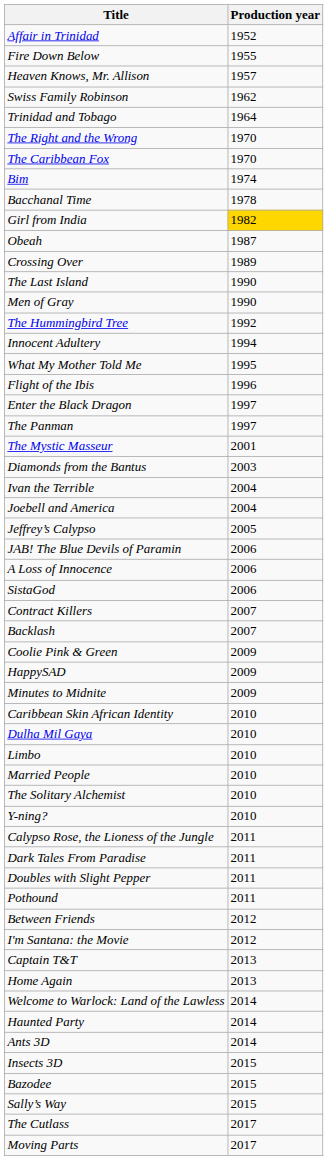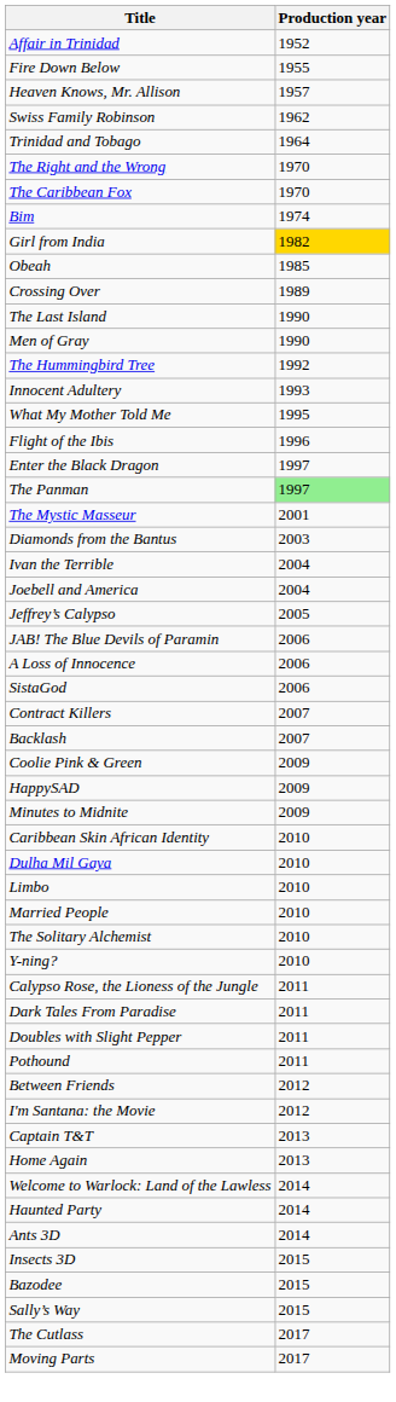 <table class="wikitable sortable">
 <tr>
 <th>Title</th>
 <th>Production year</th>
 </tr>
 <tr>
 <td><em><a href='#'>Affair in Trinidad</a></em></td>
 <td>1952</td>
 </tr>
 <tr>
 <td><em>Fire Down Below</em></td>
 <td>1955</td>
 </tr>
 <tr>
 <td><em>Heaven Knows, Mr. Allison</em></td>
 <td>1957</td>
 </tr>
 <tr>
 <td><em>Swiss Family Robinson</em></td>
 <td>1962</td>
 </tr>
 <tr>
 <td><em>Trinidad and Tobago</em></td>
 <td>1964</td>
 </tr>
 <tr>
 <td><em><a href='#'>The Right and the Wrong</a></em></td>
 <td>1970</td>
 </tr>
 <tr>
 <td><em><a href='#'>The Caribbean Fox</a></em></td>
 <td>1970</td>
 </tr>
 <tr>
 <td><em><a href='#'>Bim</a></em></td>
 <td>1974</td>
 </tr>
 <tr>
-<td><em>Bacchanal Time</em></td>
-<td>1978</td>
-</tr>
-<tr>
 <td><em>Girl from India</em></td>
 <td style="background: gold;">1982</td>
 </tr>
 <tr>
 <td><em>Obeah</em></td>
-<td>1987</td>
+<td>1985</td>
 </tr>
 <tr>
 <td><em>Crossing Over</em></td>
 <td>1989</td>
 </tr>
 <tr>
 <td><em>The Last Island</em></td>
 <td>1990</td>
 </tr>
 <tr>
 <td><em>Men of Gray</em></td>
 <td>1990</td>
 </tr>
 <tr>
 <td><em><a href='#'>The Hummingbird Tree</a></em></td>
 <td>1992</td>
 </tr>
 <tr>
 <td><em>Innocent Adultery</em></td>
-<td>1994</td>
+<td>1993</td>
 </tr>
 <tr>
 <td><em>What My Mother Told Me</em></td>
 <td>1995</td>
 </tr>
 <tr>
 <td><em>Flight of the Ibis</em></td>
 <td>1996</td>
 </tr>
 <tr>
 <td><em>Enter the Black Dragon</em></td>
 <td>1997</td>
 </tr>
 <tr>
 <td><em>The Panman</em></td>
-<td>1997</td>
+<td style="background: lightgreen;">1997</td>
 </tr>
 <tr>
 <td><em><a href='#'>The Mystic Masseur</a></em></td>
 <td>2001</td>
 </tr>
 <tr>
 <td><em>Diamonds from the Bantus</em></td>
 <td>2003</td>
 </tr>
 <tr>
 <td><em>Ivan the Terrible</em></td>
 <td>2004</td>
 </tr>
 <tr>
 <td><em>Joebell and America</em></td>
 <td>2004</td>
 </tr>
 <tr>
 <td><em>Jeffrey’s Calypso</em></td>
 <td>2005</td>
 </tr>
 <tr>
 <td><em>JAB! The Blue Devils of Paramin</em></td>
 <td>2006</td>
 </tr>
 <tr>
 <td><em>A Loss of Innocence</em></td>
 <td>2006</td>
 </tr>
 <tr>
 <td><em>SistaGod</em></td>
 <td>2006</td>
 </tr>
 <tr>
 <td><em>Contract Killers</em></td>
 <td>2007</td>
 </tr>
 <tr>
 <td><em>Backlash</em></td>
 <td>2007</td>
 </tr>
 <tr>
 <td><em>Coolie Pink & Green</em></td>
 <td>2009</td>
 </tr>
 <tr>
 <td><em>HappySAD</em></td>
 <td>2009</td>
 </tr>
 <tr>
 <td><em>Minutes to Midnite</em></td>
 <td>2009</td>
 </tr>
 <tr>
 <td><em>Caribbean Skin African Identity</em></td>
 <td>2010</td>
 </tr>
 <tr>
 <td><em><a href='#'>Dulha Mil Gaya</a></em></td>
 <td>2010</td>
 </tr>
 <tr>
 <td><em>Limbo</em></td>
 <td>2010</td>
 </tr>
 <tr>
 <td><em>Married People</em></td>
 <td>2010</td>
 </tr>
 <tr>
 <td><em>The Solitary Alchemist</em></td>
 <td>2010</td>
 </tr>
 <tr>
 <td><em>Y-ning?</em></td>
 <td>2010</td>
 </tr>
 <tr>
 <td><em>Calypso Rose, the Lioness of the Jungle</em></td>
 <td>2011</td>
 </tr>
 <tr>
 <td><em>Dark Tales From Paradise</em></td>
 <td>2011</td>
 </tr>
 <tr>
 <td><em>Doubles with Slight Pepper</em></td>
 <td>2011</td>
 </tr>
 <tr>
 <td><em>Pothound</em></td>
 <td>2011</td>
 </tr>
 <tr>
 <td><em>Between Friends</em></td>
 <td>2012</td>
 </tr>
 <tr>
 <td><em>I'm Santana: the Movie</em></td>
 <td>2012</td>
 </tr>
 <tr>
 <td><em>Captain T&T</em></td>
 <td>2013</td>
 </tr>
 <tr>
 <td><em>Home Again</em></td>
 <td>2013</td>
 </tr>
 <tr>
 <td><em>Welcome to Warlock: Land of the Lawless</em></td>
 <td>2014</td>
 </tr>
 <tr>
 <td><em>Haunted Party</em></td>
 <td>2014</td>
 </tr>
 <tr>
 <td><em>Ants 3D</em></td>
 <td>2014</td>
 </tr>
 <tr>
 <td><em>Insects 3D</em></td>
 <td>2015</td>
 </tr>
 <tr>
 <td><em>Bazodee</em></td>
 <td>2015</td>
 </tr>
 <tr>
 <td><em>Sally’s Way </em></td>
 <td>2015</td>
 </tr>
 <tr>
 <td><em>The Cutlass</em></td>
 <td>2017</td>
 </tr>
 <tr>
 <td><em>Moving Parts</em></td>
 <td>2017</td>
 </tr>
 </table>
